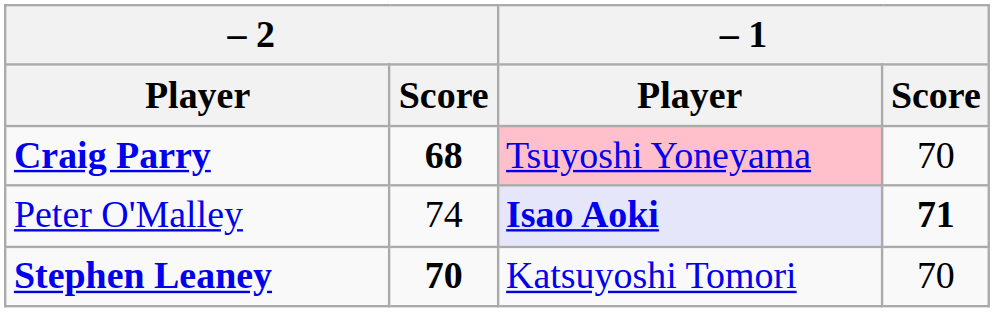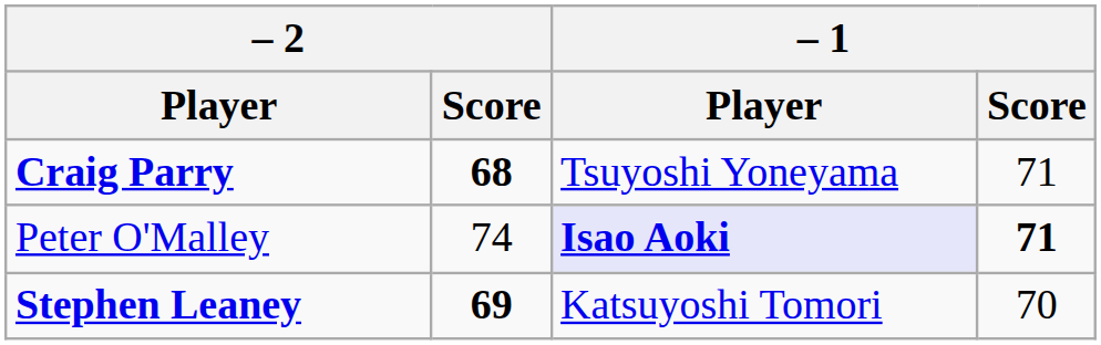 <table class=wikitable>
 <tr>
 <th colspan=2> – 2</th>
 <th colspan=2> – 1</th>
 </tr>
 <tr>
 <th width=155>Player</th>
 <th>Score</th>
 <th width=155>Player</th>
 <th>Score</th>
 </tr>
 <tr>
 <td><strong><a href='#'>Craig Parry</a></strong></td>
 <td align=center><strong>68</strong></td>
-<td style="background: pink;"><a href='#'>Tsuyoshi Yoneyama</a></td>
-<td align=center>70</td>
+<td><a href='#'>Tsuyoshi Yoneyama</a></td>
+<td align=center>71</td>
 </tr>
 <tr>
 <td><a href='#'>Peter O'Malley</a></td>
 <td align=center>74</td>
 <td style="background: lavender;"><strong><a href='#'>Isao Aoki</a></strong></td>
 <td align=center><strong>71</strong></td>
 </tr>
 <tr>
 <td><strong><a href='#'>Stephen Leaney</a></strong></td>
-<td align=center><strong>70</strong></td>
+<td align=center><strong>69</strong></td>
 <td><a href='#'>Katsuyoshi Tomori</a></td>
 <td align=center>70</td>
 </tr>
 </table>
